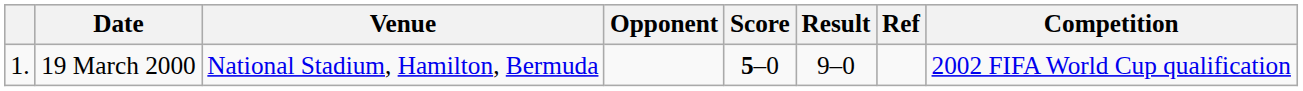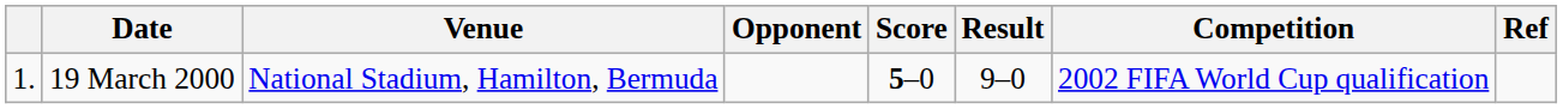 <table class="wikitable">
 <tr>
 <th></th>
 <th>Date</th>
 <th>Venue</th>
 <th>Opponent</th>
 <th>Score</th>
 <th>Result</th>
+<th>Competition</th>
 <th>Ref</th>
-<th>Competition</th>
 </tr>
 <tr>
 <td align="center">1.</td>
 <td>19 March 2000</td>
 <td><a href='#'>National Stadium</a>, <a href='#'>Hamilton</a>, <a href='#'>Bermuda</a></td>
 <td></td>
 <td align="center"><strong>5</strong>–0</td>
 <td align="center">9–0</td>
+<td><a href='#'>2002 FIFA World Cup qualification</a></td>
 <td></td>
-<td><a href='#'>2002 FIFA World Cup qualification</a></td>
 </tr>
 </table>
